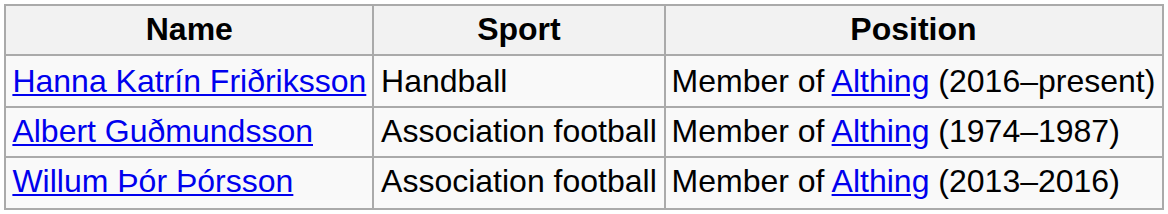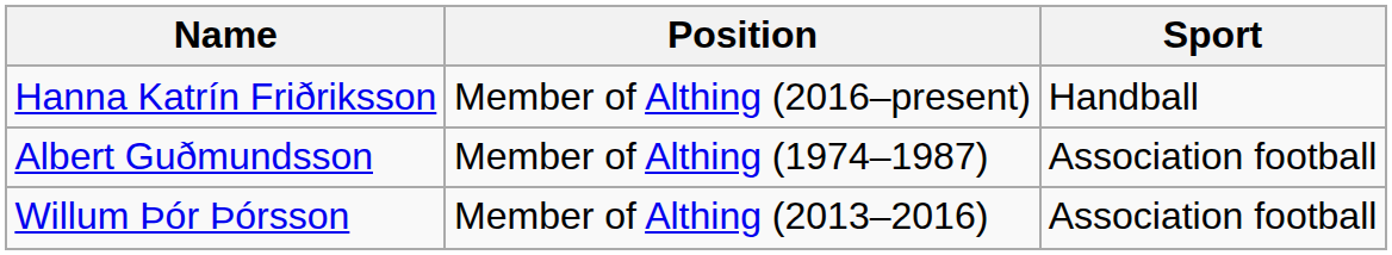 <table class="wikitable sortable">
 <tr>
 <th>Name</th>
+<th>Position</th>
 <th>Sport</th>
-<th>Position</th>
 </tr>
 <tr>
 <td><a href='#'>Hanna Katrín Friðriksson</a></td>
+<td>Member of <a href='#'>Althing</a> (2016–present)</td>
 <td>Handball</td>
-<td>Member of <a href='#'>Althing</a> (2016–present)</td>
 </tr>
 <tr>
 <td data-sort-value="Guðmundsson,Albert"><a href='#'>Albert Guðmundsson</a></td>
+<td>Member of <a href='#'>Althing</a> (1974–1987)</td>
 <td>Association football</td>
-<td>Member of <a href='#'>Althing</a> (1974–1987)</td>
 </tr>
 <tr>
 <td data-sort-value="Þórsson,Willum Þór"><a href='#'>Willum Þór Þórsson</a></td>
+<td>Member of <a href='#'>Althing</a> (2013–2016)</td>
 <td>Association football</td>
-<td>Member of <a href='#'>Althing</a> (2013–2016)</td>
 </tr>
 </table>
